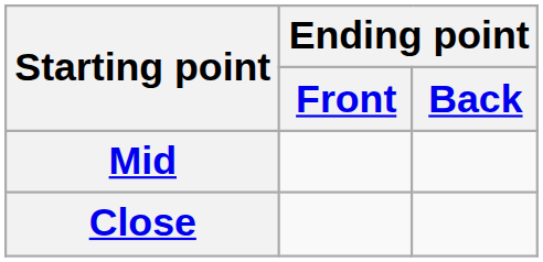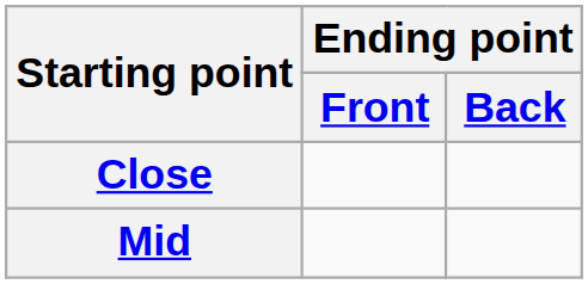 <table class="wikitable">
 <tr>
 <th rowspan=2>Starting point</th>
 <th colspan=2>Ending point</th>
 </tr>
 <tr>
 <th><a href='#'>Front</a></th>
 <th><a href='#'>Back</a></th>
 </tr>
 <tr align=center>
+<th><a href='#'>Close</a></th>
+<td></td>
+<td></td>
+</tr>
+<tr align=center>
 <th><a href='#'>Mid</a></th>
 <td></td>
 <td></td>
 </tr>
-<tr align=center>
-<th><a href='#'>Close</a></th>
-<td></td>
-<td></td>
-</tr>
 </table>
